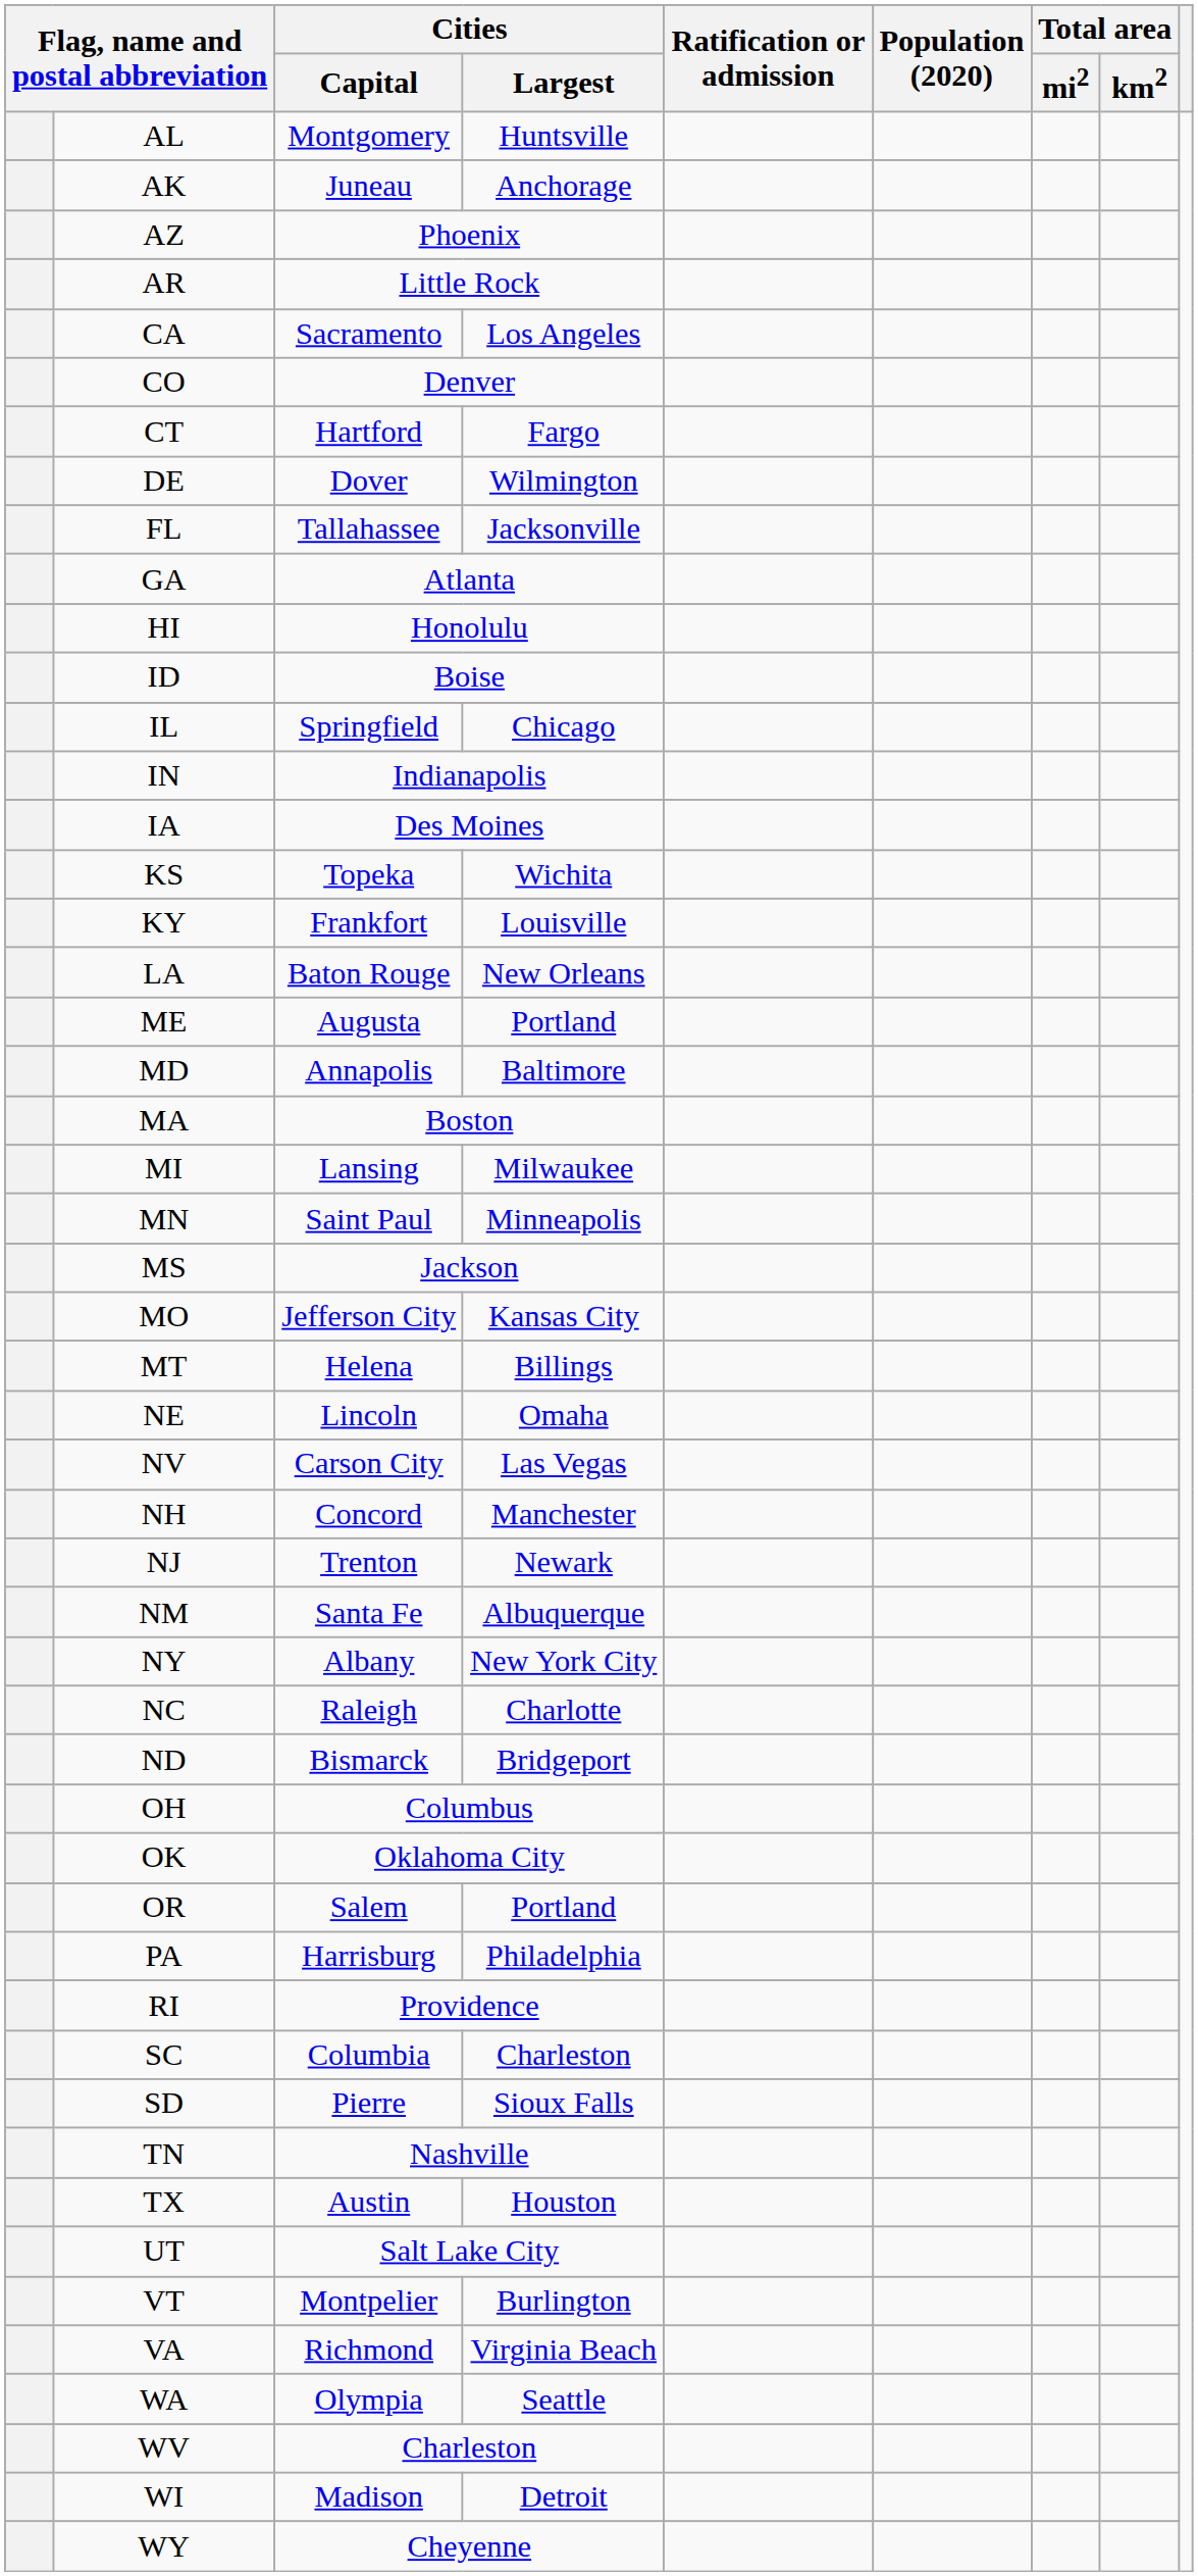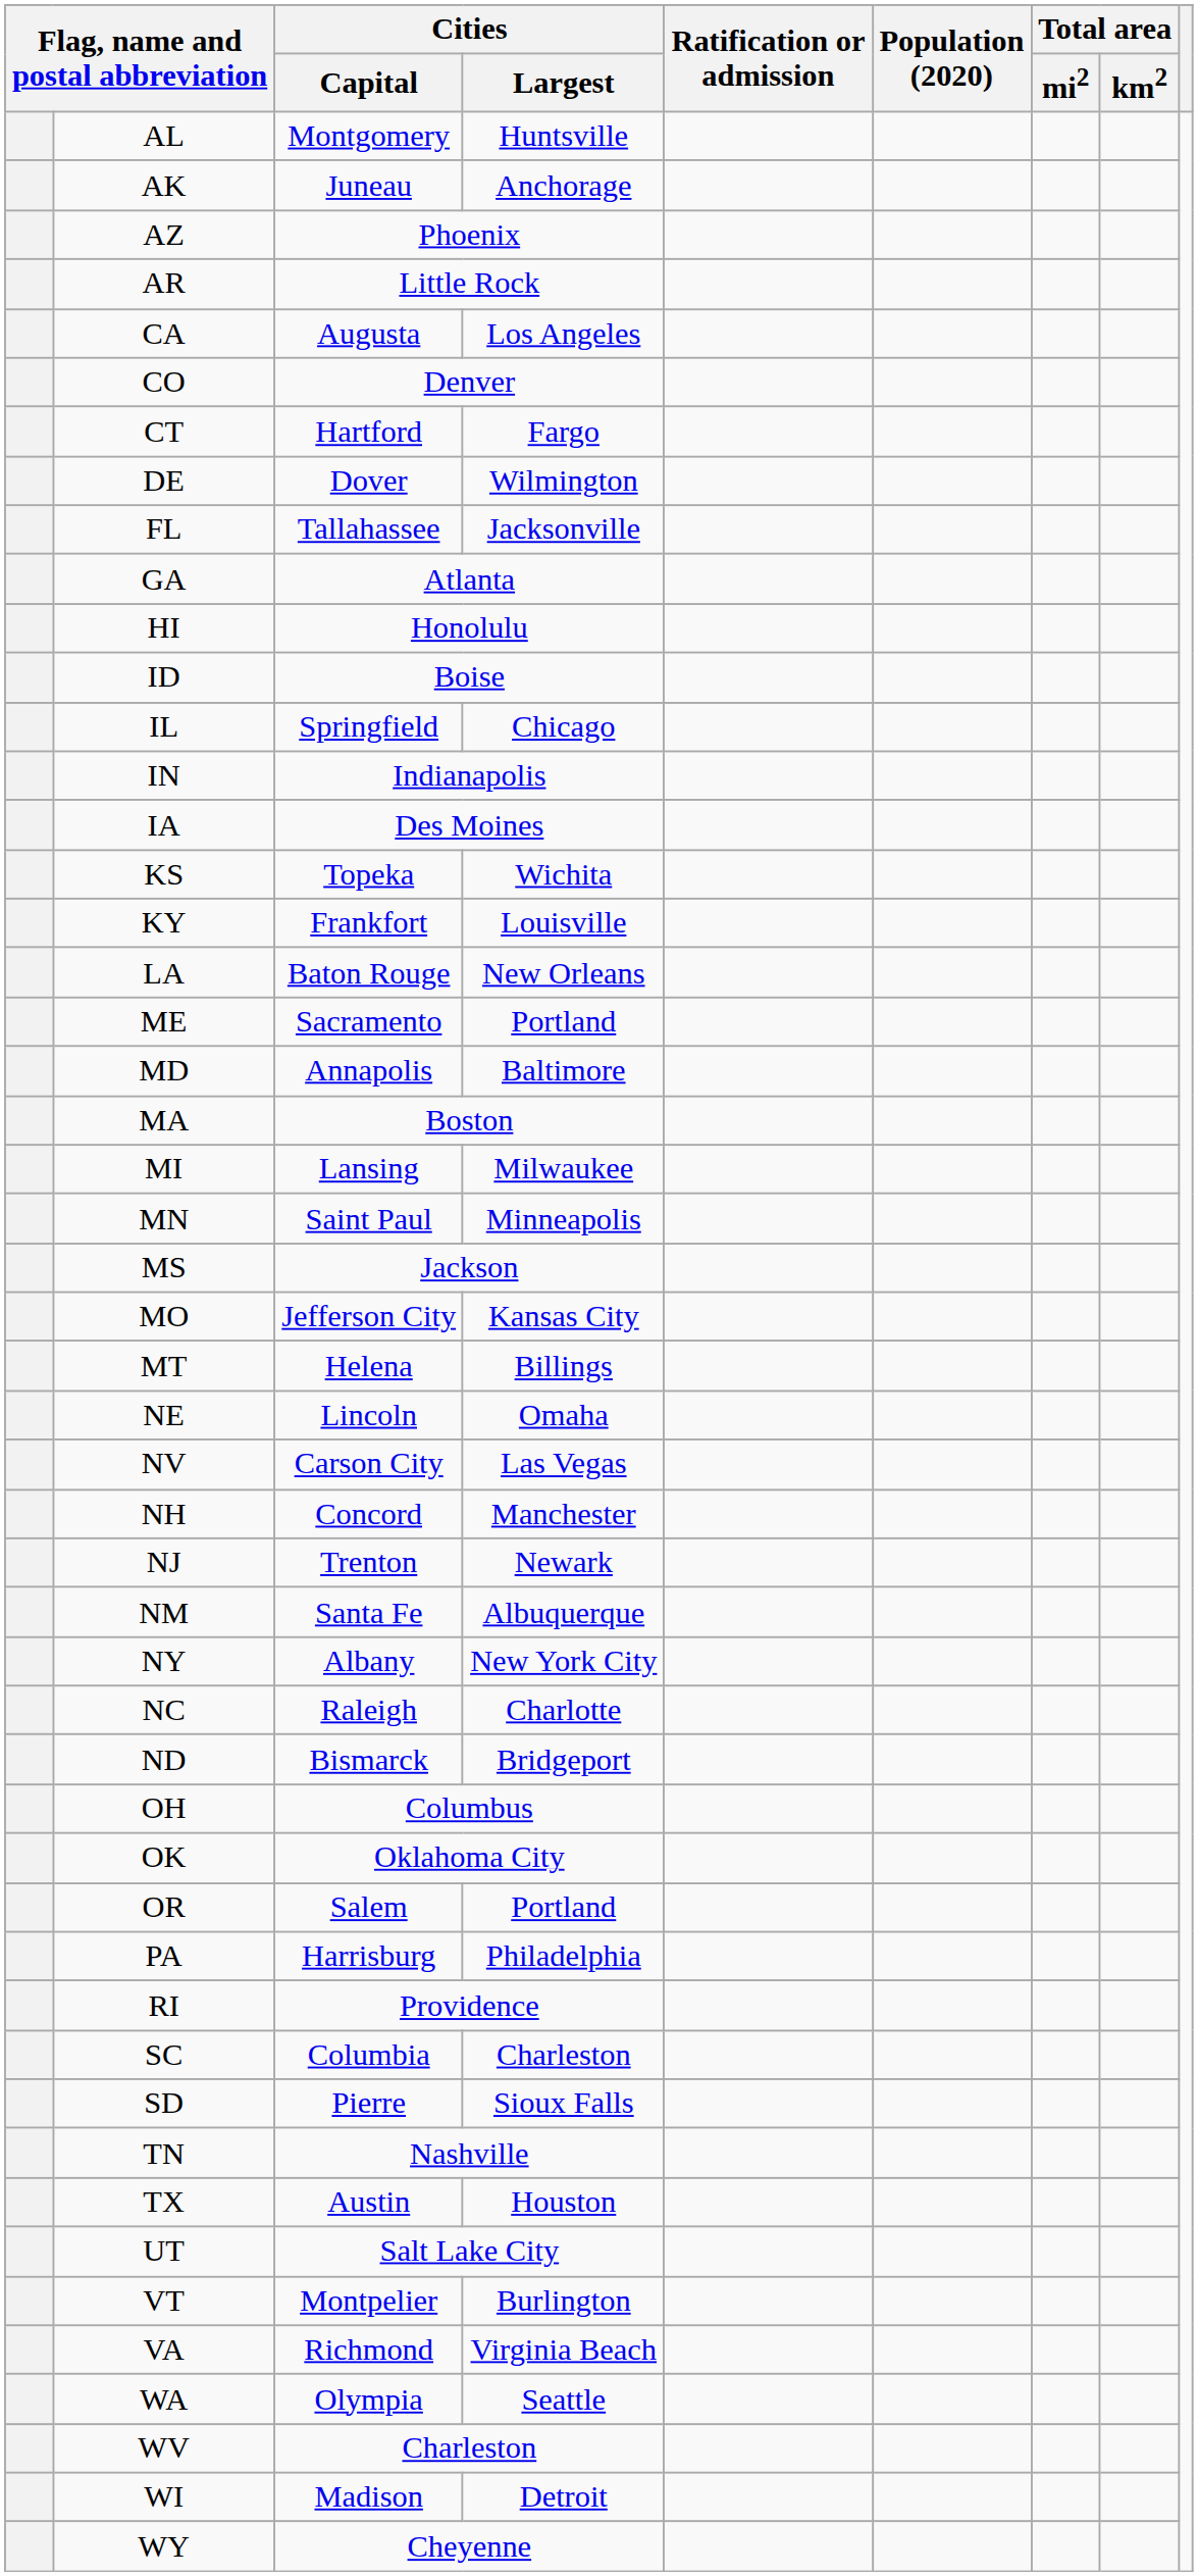 <table class="wikitable sortable mw-datatable sticky-header-multi sort-under plainrowheaders" style="text-align: center;">
 <tr>
 <th scope="col" colspan=2 rowspan=2>Flag, name and<br><a href='#'>postal abbreviation</a></th>
 <th scope="col" colspan=2>Cities</th>
 <th scope="col" rowspan=2>Ratification or<br>admission</th>
 <th scope="col" rowspan=2>Population<br>(2020)</th>
 <th scope="col" colspan=2>Total area</th>
 <th scope="col" rowspan=2><a href='#'></a></th>
 </tr>
 <tr>
 <th scope="col">Capital</th>
 <th scope="col">Largest</th>
 <th scope="col">mi<sup>2</sup></th>
 <th scope="col">km<sup>2</sup></th>
 </tr>
 <tr>
 <th scope="row"></th>
 <td>AL</td>
 <td><a href='#'>Montgomery</a></td>
 <td><a href='#'>Huntsville</a></td>
 <td></td>
 <td></td>
 <td></td>
 <td></td>
 </tr>
 <tr>
 <th scope="row"></th>
 <td>AK</td>
 <td><a href='#'>Juneau</a></td>
 <td><a href='#'>Anchorage</a></td>
 <td></td>
 <td></td>
 <td></td>
 <td></td>
 </tr>
 <tr>
 <th scope="row"></th>
 <td>AZ</td>
 <td colspan=2><a href='#'>Phoenix</a></td>
 <td></td>
 <td></td>
 <td></td>
 <td></td>
 </tr>
 <tr>
 <th scope="row"></th>
 <td>AR</td>
 <td colspan=2><a href='#'>Little Rock</a></td>
 <td></td>
 <td></td>
 <td></td>
 <td></td>
 </tr>
 <tr>
 <th scope="row"></th>
 <td>CA</td>
-<td><a href='#'>Sacramento</a></td>
+<td><a href='#'>Augusta</a></td>
 <td><a href='#'>Los Angeles</a></td>
 <td></td>
 <td></td>
 <td></td>
 <td></td>
 </tr>
 <tr>
 <th scope="row"></th>
 <td>CO</td>
 <td colspan=2><a href='#'>Denver</a></td>
 <td></td>
 <td></td>
 <td></td>
 <td></td>
 </tr>
 <tr>
 <th scope="row"></th>
 <td>CT</td>
 <td><a href='#'>Hartford</a></td>
 <td><a href='#'>Fargo</a></td>
 <td></td>
 <td></td>
 <td></td>
 <td></td>
 </tr>
 <tr>
 <th scope="row"></th>
 <td>DE</td>
 <td><a href='#'>Dover</a></td>
 <td><a href='#'>Wilmington</a></td>
 <td></td>
 <td></td>
 <td></td>
 <td></td>
 </tr>
 <tr>
 <th scope="row"></th>
 <td>FL</td>
 <td><a href='#'>Tallahassee</a></td>
 <td><a href='#'>Jacksonville</a></td>
 <td></td>
 <td></td>
 <td></td>
 <td></td>
 </tr>
 <tr>
 <th scope="row"></th>
 <td>GA</td>
 <td colspan=2><a href='#'>Atlanta</a></td>
 <td></td>
 <td></td>
 <td></td>
 <td></td>
 </tr>
 <tr>
 <th scope="row"></th>
 <td>HI</td>
 <td colspan=2><a href='#'>Honolulu</a></td>
 <td></td>
 <td></td>
 <td></td>
 <td></td>
 </tr>
 <tr>
 <th scope="row"></th>
 <td>ID</td>
 <td colspan=2><a href='#'>Boise</a></td>
 <td></td>
 <td></td>
 <td></td>
 <td></td>
 </tr>
 <tr>
 <th scope="row"></th>
 <td>IL</td>
 <td><a href='#'>Springfield</a></td>
 <td><a href='#'>Chicago</a></td>
 <td></td>
 <td></td>
 <td></td>
 <td></td>
 </tr>
 <tr>
 <th scope="row"></th>
 <td>IN</td>
 <td colspan=2><a href='#'>Indianapolis</a></td>
 <td></td>
 <td></td>
 <td></td>
 <td></td>
 </tr>
 <tr>
 <th scope="row"></th>
 <td>IA</td>
 <td colspan=2><a href='#'>Des Moines</a></td>
 <td></td>
 <td></td>
 <td></td>
 <td></td>
 </tr>
 <tr>
 <th scope="row"></th>
 <td>KS</td>
 <td><a href='#'>Topeka</a></td>
 <td><a href='#'>Wichita</a></td>
 <td></td>
 <td></td>
 <td></td>
 <td></td>
 </tr>
 <tr>
 <th scope="row"></th>
 <td>KY</td>
 <td><a href='#'>Frankfort</a></td>
 <td><a href='#'>Louisville</a></td>
 <td></td>
 <td></td>
 <td></td>
 <td></td>
 </tr>
 <tr>
 <th scope="row"></th>
 <td>LA</td>
 <td><a href='#'>Baton Rouge</a></td>
 <td><a href='#'>New Orleans</a></td>
 <td></td>
 <td></td>
 <td></td>
 <td></td>
 </tr>
 <tr>
 <th scope="row"></th>
 <td>ME</td>
-<td><a href='#'>Augusta</a></td>
+<td><a href='#'>Sacramento</a></td>
 <td><a href='#'>Portland</a></td>
 <td></td>
 <td></td>
 <td></td>
 <td></td>
 </tr>
 <tr>
 <th scope="row"></th>
 <td>MD</td>
 <td><a href='#'>Annapolis</a></td>
 <td><a href='#'>Baltimore</a></td>
 <td></td>
 <td></td>
 <td></td>
 <td></td>
 </tr>
 <tr>
 <th scope="row"></th>
 <td>MA</td>
 <td colspan=2><a href='#'>Boston</a></td>
 <td></td>
 <td></td>
 <td></td>
 <td></td>
 </tr>
 <tr>
 <th scope="row"></th>
 <td>MI</td>
 <td><a href='#'>Lansing</a></td>
 <td><a href='#'>Milwaukee</a></td>
 <td></td>
 <td></td>
 <td></td>
 <td></td>
 </tr>
 <tr>
 <th scope="row"></th>
 <td>MN</td>
 <td><a href='#'>Saint Paul</a></td>
 <td><a href='#'>Minneapolis</a></td>
 <td></td>
 <td></td>
 <td></td>
 <td></td>
 </tr>
 <tr>
 <th scope="row"></th>
 <td>MS</td>
 <td colspan=2><a href='#'>Jackson</a></td>
 <td></td>
 <td></td>
 <td></td>
 <td></td>
 </tr>
 <tr>
 <th scope="row"></th>
 <td>MO</td>
 <td><a href='#'>Jefferson City</a></td>
 <td><a href='#'>Kansas City</a></td>
 <td></td>
 <td></td>
 <td></td>
 <td></td>
 </tr>
 <tr>
 <th scope="row"></th>
 <td>MT</td>
 <td><a href='#'>Helena</a></td>
 <td><a href='#'>Billings</a></td>
 <td></td>
 <td></td>
 <td></td>
 <td></td>
 </tr>
 <tr>
 <th scope="row"></th>
 <td>NE</td>
 <td><a href='#'>Lincoln</a></td>
 <td><a href='#'>Omaha</a></td>
 <td></td>
 <td></td>
 <td></td>
 <td></td>
 </tr>
 <tr>
 <th scope="row"></th>
 <td>NV</td>
 <td><a href='#'>Carson City</a></td>
 <td><a href='#'>Las Vegas</a></td>
 <td></td>
 <td></td>
 <td></td>
 <td></td>
 </tr>
 <tr>
 <th scope="row"></th>
 <td>NH</td>
 <td><a href='#'>Concord</a></td>
 <td><a href='#'>Manchester</a></td>
 <td></td>
 <td></td>
 <td></td>
 <td></td>
 </tr>
 <tr>
 <th scope="row"></th>
 <td>NJ</td>
 <td><a href='#'>Trenton</a></td>
 <td><a href='#'>Newark</a></td>
 <td></td>
 <td></td>
 <td></td>
 <td></td>
 </tr>
 <tr>
 <th scope="row"></th>
 <td>NM</td>
 <td><a href='#'>Santa Fe</a></td>
 <td><a href='#'>Albuquerque</a></td>
 <td></td>
 <td></td>
 <td></td>
 <td></td>
 </tr>
 <tr>
 <th scope="row"></th>
 <td>NY</td>
 <td><a href='#'>Albany</a></td>
 <td><a href='#'>New York City</a></td>
 <td></td>
 <td></td>
 <td></td>
 <td></td>
 </tr>
 <tr>
 <th scope="row"></th>
 <td>NC</td>
 <td><a href='#'>Raleigh</a></td>
 <td><a href='#'>Charlotte</a></td>
 <td></td>
 <td></td>
 <td></td>
 <td></td>
 </tr>
 <tr>
 <th scope="row"></th>
 <td>ND</td>
 <td><a href='#'>Bismarck</a></td>
 <td><a href='#'>Bridgeport</a></td>
 <td></td>
 <td></td>
 <td></td>
 <td></td>
 </tr>
 <tr>
 <th scope="row"></th>
 <td>OH</td>
 <td colspan=2><a href='#'>Columbus</a></td>
 <td></td>
 <td></td>
 <td></td>
 <td></td>
 </tr>
 <tr>
 <th scope="row"></th>
 <td>OK</td>
 <td colspan=2><a href='#'>Oklahoma City</a></td>
 <td></td>
 <td></td>
 <td></td>
 <td></td>
 </tr>
 <tr>
 <th scope="row"></th>
 <td>OR</td>
 <td><a href='#'>Salem</a></td>
 <td><a href='#'>Portland</a></td>
 <td></td>
 <td></td>
 <td></td>
 <td></td>
 </tr>
 <tr>
 <th scope="row"></th>
 <td>PA</td>
 <td><a href='#'>Harrisburg</a></td>
 <td><a href='#'>Philadelphia</a></td>
 <td></td>
 <td></td>
 <td></td>
 <td></td>
 </tr>
 <tr>
 <th scope="row"></th>
 <td>RI</td>
 <td colspan=2><a href='#'>Providence</a></td>
 <td></td>
 <td></td>
 <td></td>
 <td></td>
 </tr>
 <tr>
 <th scope="row"></th>
 <td>SC</td>
 <td><a href='#'>Columbia</a></td>
 <td><a href='#'>Charleston</a></td>
 <td></td>
 <td></td>
 <td></td>
 <td></td>
 </tr>
 <tr>
 <th scope="row"></th>
 <td>SD</td>
 <td><a href='#'>Pierre</a></td>
 <td><a href='#'>Sioux Falls</a></td>
 <td></td>
 <td></td>
 <td></td>
 <td></td>
 </tr>
 <tr>
 <th scope="row"></th>
 <td>TN</td>
 <td colspan=2><a href='#'>Nashville</a></td>
 <td></td>
 <td></td>
 <td></td>
 <td></td>
 </tr>
 <tr>
 <th scope="row"></th>
 <td>TX</td>
 <td><a href='#'>Austin</a></td>
 <td><a href='#'>Houston</a></td>
 <td></td>
 <td></td>
 <td></td>
 <td></td>
 </tr>
 <tr>
 <th scope="row"></th>
 <td>UT</td>
 <td colspan=2><a href='#'>Salt Lake City</a></td>
 <td></td>
 <td></td>
 <td></td>
 <td></td>
 </tr>
 <tr>
 <th scope="row"></th>
 <td>VT</td>
 <td><a href='#'>Montpelier</a></td>
 <td><a href='#'>Burlington</a></td>
 <td></td>
 <td></td>
 <td></td>
 <td></td>
 </tr>
 <tr>
 <th scope="row"></th>
 <td>VA</td>
 <td><a href='#'>Richmond</a></td>
 <td><a href='#'>Virginia Beach</a></td>
 <td></td>
 <td></td>
 <td></td>
 <td></td>
 </tr>
 <tr>
 <th scope="row"></th>
 <td>WA</td>
 <td><a href='#'>Olympia</a></td>
 <td><a href='#'>Seattle</a></td>
 <td></td>
 <td></td>
 <td></td>
 <td></td>
 </tr>
 <tr>
 <th scope="row"></th>
 <td>WV</td>
 <td colspan=2><a href='#'>Charleston</a></td>
 <td></td>
 <td></td>
 <td></td>
 <td></td>
 </tr>
 <tr>
 <th scope="row"></th>
 <td>WI</td>
 <td><a href='#'>Madison</a></td>
 <td><a href='#'>Detroit</a></td>
 <td></td>
 <td></td>
 <td></td>
 <td></td>
 </tr>
 <tr>
 <th scope="row"></th>
 <td>WY</td>
 <td colspan=2><a href='#'>Cheyenne</a></td>
 <td></td>
 <td></td>
 <td></td>
 <td></td>
 </tr>
 </table>
